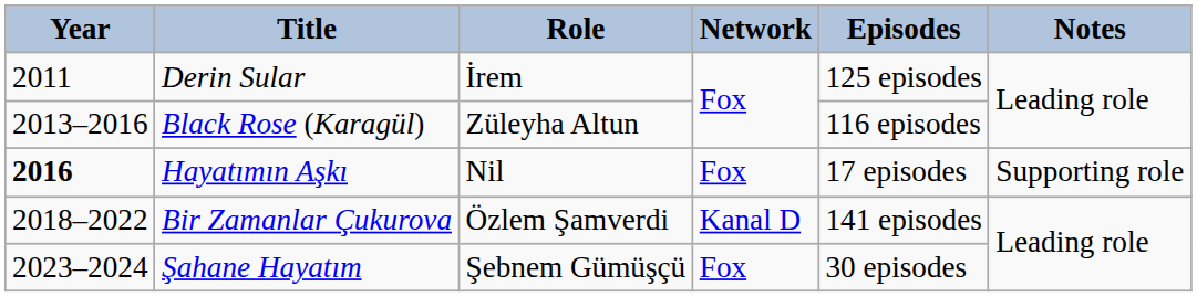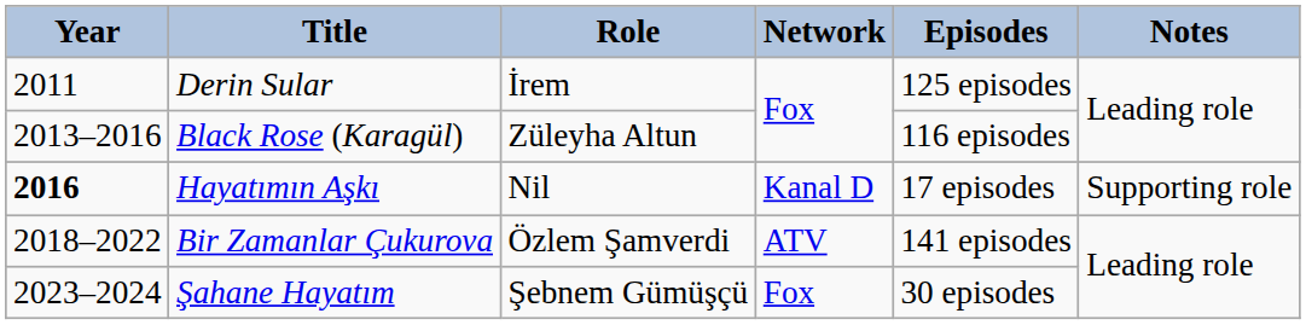 <table class="wikitable">
 <tr>
 <th style="background:#B0C4DE;">Year</th>
 <th style="background:#B0C4DE;">Title</th>
 <th style="background:#B0C4DE;">Role</th>
 <th style="background:#B0C4DE;">Network</th>
 <th style="background:#B0C4DE;">Episodes</th>
 <th style="background:#B0C4DE;">Notes</th>
 </tr>
 <tr>
 <td>2011</td>
 <td><em>Derin Sular</em></td>
 <td>İrem</td>
 <td rowspan="2"><a href='#'>Fox</a></td>
 <td>125 episodes</td>
 <td rowspan="2">Leading role</td>
 </tr>
 <tr>
 <td>2013–2016</td>
 <td><em><a href='#'>Black Rose</a></em> (<em>Karagül</em>)</td>
 <td>Züleyha Altun</td>
 <td>116 episodes</td>
 </tr>
 <tr>
 <td><strong>2016</strong></td>
 <td><em><a href='#'>Hayatımın Aşkı</a></em></td>
 <td>Nil</td>
-<td><a href='#'>Fox</a></td>
+<td><a href='#'>Kanal D</a></td>
 <td>17 episodes</td>
 <td>Supporting role</td>
 </tr>
 <tr>
 <td>2018–2022</td>
 <td><em><a href='#'>Bir Zamanlar Çukurova</a></em></td>
 <td>Özlem Şamverdi</td>
-<td><a href='#'>Kanal D</a></td>
+<td><a href='#'>ATV</a></td>
 <td>141 episodes</td>
 <td rowspan="2">Leading role</td>
 </tr>
 <tr>
 <td>2023–2024</td>
 <td><em><a href='#'>Şahane Hayatım</a></em></td>
 <td>Şebnem Gümüşçü</td>
 <td><a href='#'>Fox</a></td>
 <td>30 episodes</td>
 </tr>
 </table>
